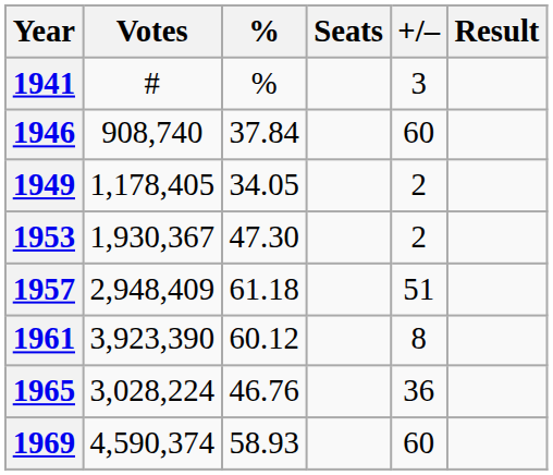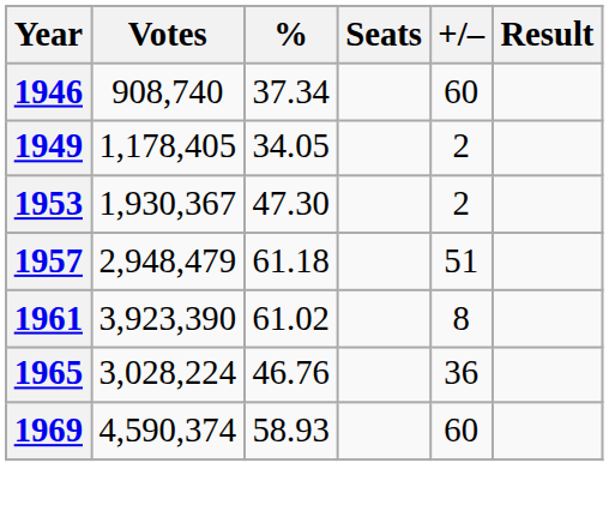 <table class="wikitable" style="text-align:center; font-size:90%">
 <tr>
 <th>Year</th>
 <th>Votes</th>
 <th>%</th>
 <th>Seats</th>
 <th>+/–</th>
 <th>Result</th>
 </tr>
 <tr>
-<th><a href='#'>1941</a></th>
-<td>#</td>
-<td>%</td>
-<td></td>
-<td> 3</td>
-<td></td>
-</tr>
-<tr>
 <th><a href='#'>1946</a></th>
 <td>908,740</td>
-<td>37.84</td>
+<td>37.34</td>
 <td></td>
 <td> 60</td>
 <td></td>
 </tr>
 <tr>
 <th><a href='#'>1949</a></th>
 <td>1,178,405</td>
 <td>34.05</td>
 <td></td>
 <td> 2</td>
 <td></td>
 </tr>
 <tr>
 <th><a href='#'>1953</a></th>
 <td>1,930,367</td>
 <td>47.30</td>
 <td></td>
 <td> 2</td>
 <td></td>
 </tr>
 <tr>
 <th><a href='#'>1957</a></th>
-<td>2,948,409</td>
+<td>2,948,479</td>
 <td>61.18</td>
 <td></td>
 <td> 51</td>
 <td></td>
 </tr>
 <tr>
 <th><a href='#'>1961</a></th>
 <td>3,923,390</td>
-<td>60.12</td>
+<td>61.02</td>
 <td></td>
 <td> 8</td>
 <td></td>
 </tr>
 <tr>
 <th><a href='#'>1965</a></th>
 <td>3,028,224</td>
 <td>46.76</td>
 <td></td>
 <td> 36</td>
 <td></td>
 </tr>
 <tr>
 <th><a href='#'>1969</a></th>
 <td>4,590,374</td>
 <td>58.93</td>
 <td></td>
 <td> 60</td>
 <td></td>
 </tr>
 </table>
